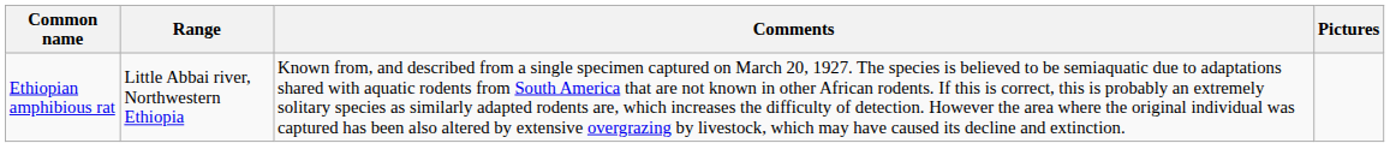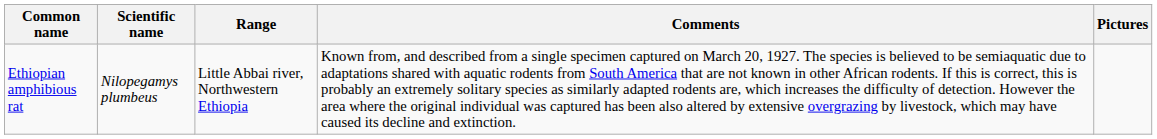 <table class="wikitable">
 <tr>
 <th>Common name</th>
+<th>Scientific name</th>
 <th>Range</th>
 <th class="unsortable">Comments</th>
 <th>Pictures</th>
 </tr>
 <tr>
 <td><a href='#'>Ethiopian amphibious rat</a></td>
+<td><em>Nilopegamys plumbeus</em></td>
 <td>Little Abbai river, Northwestern <a href='#'>Ethiopia</a></td>
 <td>Known from, and described from a single specimen captured on March 20, 1927. The species is believed to be semiaquatic due to adaptations shared with aquatic rodents from <a href='#'>South America</a> that are not known in other African rodents. If this is correct, this is probably an extremely solitary species as similarly adapted rodents are, which increases the difficulty of detection. However the area where the original individual was captured has been also altered by extensive <a href='#'>overgrazing</a> by livestock, which may have caused its decline and extinction.</td>
 <td></td>
 </tr>
 </table>
